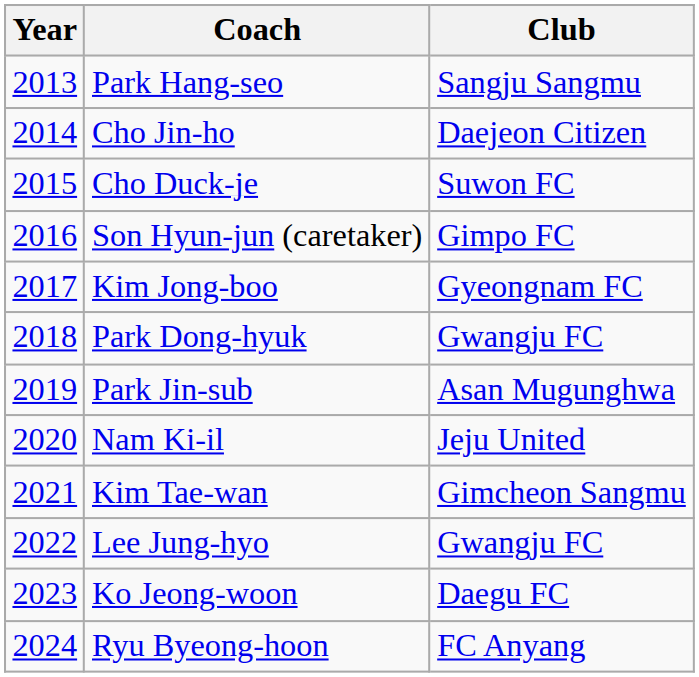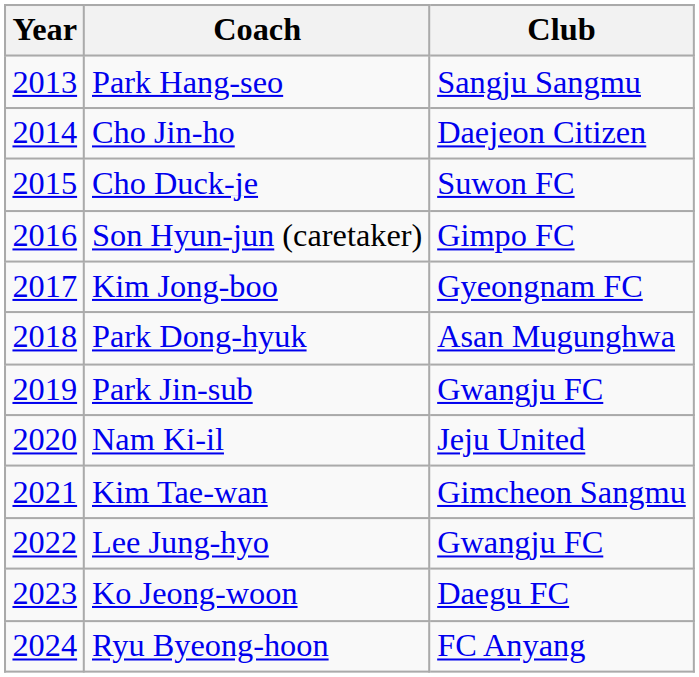 <table class="wikitable" border="1">
 <tr>
 <th>Year</th>
 <th>Coach</th>
 <th>Club</th>
 </tr>
 <tr>
 <td><a href='#'>2013</a></td>
 <td> <a href='#'>Park Hang-seo</a></td>
 <td><a href='#'>Sangju Sangmu</a></td>
 </tr>
 <tr>
 <td><a href='#'>2014</a></td>
 <td> <a href='#'>Cho Jin-ho</a></td>
 <td><a href='#'>Daejeon Citizen</a></td>
 </tr>
 <tr>
 <td><a href='#'>2015</a></td>
 <td> <a href='#'>Cho Duck-je</a></td>
 <td><a href='#'>Suwon FC</a></td>
 </tr>
 <tr>
 <td><a href='#'>2016</a></td>
 <td> <a href='#'>Son Hyun-jun</a> (caretaker)</td>
 <td><a href='#'>Gimpo FC</a></td>
 </tr>
 <tr>
 <td><a href='#'>2017</a></td>
 <td> <a href='#'>Kim Jong-boo</a></td>
 <td><a href='#'>Gyeongnam FC</a></td>
 </tr>
 <tr>
 <td><a href='#'>2018</a></td>
 <td> <a href='#'>Park Dong-hyuk</a></td>
-<td><a href='#'>Gwangju FC</a></td>
+<td><a href='#'>Asan Mugunghwa</a></td>
 </tr>
 <tr>
 <td><a href='#'>2019</a></td>
 <td> <a href='#'>Park Jin-sub</a></td>
-<td><a href='#'>Asan Mugunghwa</a></td>
+<td><a href='#'>Gwangju FC</a></td>
 </tr>
 <tr>
 <td><a href='#'>2020</a></td>
 <td> <a href='#'>Nam Ki-il</a></td>
 <td><a href='#'>Jeju United</a></td>
 </tr>
 <tr>
 <td><a href='#'>2021</a></td>
 <td> <a href='#'>Kim Tae-wan</a></td>
 <td><a href='#'>Gimcheon Sangmu</a></td>
 </tr>
 <tr>
 <td><a href='#'>2022</a></td>
 <td> <a href='#'>Lee Jung-hyo</a></td>
 <td><a href='#'>Gwangju FC</a></td>
 </tr>
 <tr>
 <td><a href='#'>2023</a></td>
 <td> <a href='#'>Ko Jeong-woon</a></td>
 <td><a href='#'>Daegu FC</a></td>
 </tr>
 <tr>
 <td><a href='#'>2024</a></td>
 <td> <a href='#'>Ryu Byeong-hoon</a></td>
 <td><a href='#'>FC Anyang</a></td>
 </tr>
 </table>
